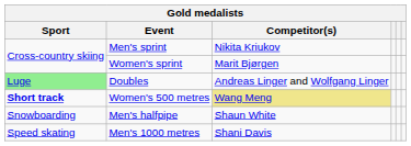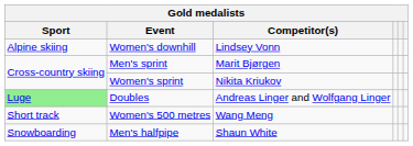 <table class="wikitable">
 <tr>
 <th colspan="6">Gold medalists</th>
 </tr>
 <tr>
 <th>Sport</th>
 <th>Event</th>
 <th>Competitor(s)</th>
 <th></th>
 <th></th>
 <th></th>
 </tr>
 <tr>
+<td><a href='#'>Alpine skiing</a></td>
+<td><a href='#'>Women's downhill</a></td>
+<td><a href='#'>Lindsey Vonn</a></td>
+<td></td>
+<td></td>
+<td></td>
+</tr>
+<tr>
 <td rowspan=2><a href='#'>Cross-country skiing</a></td>
 <td><a href='#'>Men's sprint</a></td>
-<td><a href='#'>Nikita Kriukov</a></td>
+<td><a href='#'>Marit Bjørgen</a></td>
 <td></td>
 <td></td>
 <td></td>
 </tr>
 <tr>
 <td><a href='#'>Women's sprint</a></td>
-<td><a href='#'>Marit Bjørgen</a></td>
+<td><a href='#'>Nikita Kriukov</a></td>
 <td></td>
 <td></td>
 <td></td>
 </tr>
 <tr>
 <td style="background: lightgreen;"><a href='#'>Luge</a></td>
 <td><a href='#'>Doubles</a></td>
 <td><a href='#'>Andreas Linger</a> and <a href='#'>Wolfgang Linger</a></td>
 <td></td>
 <td></td>
 <td></td>
 </tr>
 <tr>
-<td><strong><a href='#'>Short track</a></strong></td>
+<td><a href='#'>Short track</a></td>
 <td><a href='#'>Women's 500 metres</a></td>
-<td style="background: khaki;"><a href='#'>Wang Meng</a></td>
+<td><a href='#'>Wang Meng</a></td>
 <td></td>
 <td></td>
 <td></td>
 </tr>
 <tr>
 <td><a href='#'>Snowboarding</a></td>
 <td><a href='#'>Men's halfpipe</a></td>
 <td><a href='#'>Shaun White</a></td>
 <td></td>
 <td></td>
 <td></td>
 </tr>
-<tr>
-<td><a href='#'>Speed skating</a></td>
-<td><a href='#'>Men's 1000 metres</a></td>
-<td><a href='#'>Shani Davis</a></td>
-<td></td>
-<td></td>
-<td></td>
-</tr>
 </table>
